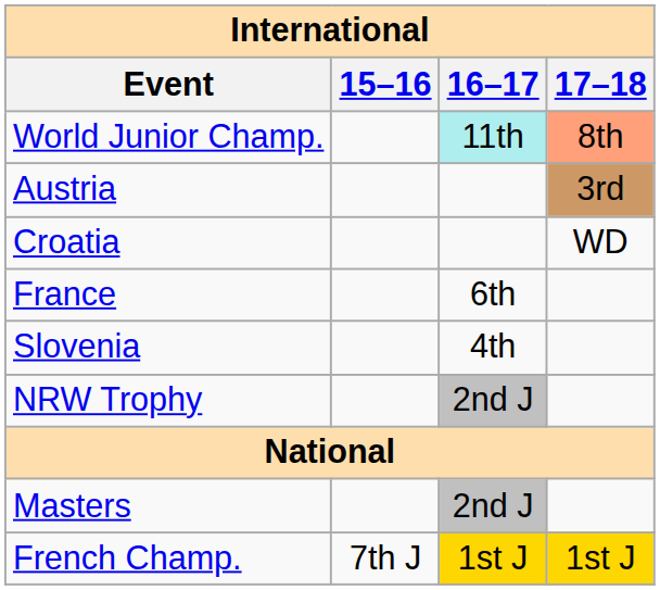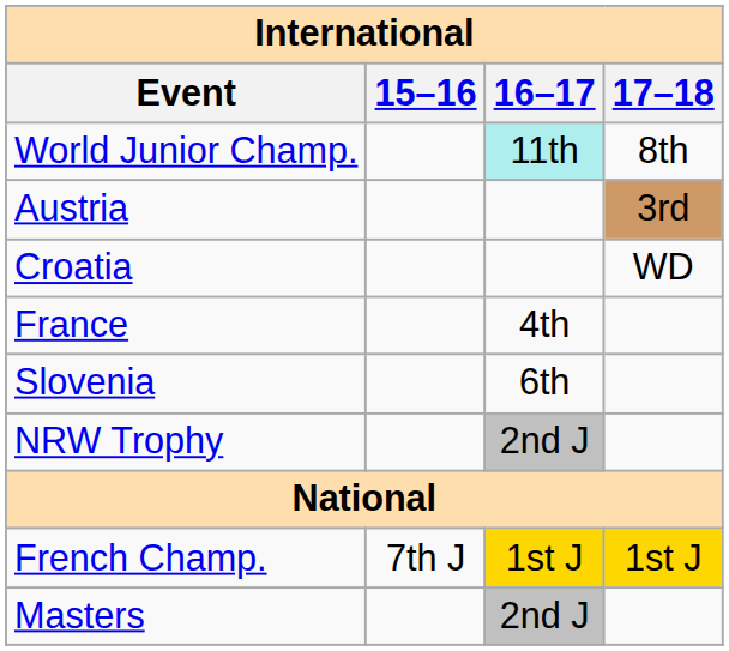 <table class="wikitable" style="text-align:center">
 <tr>
 <th style="background-color: #ffdead; " colspan=4 align=center>International</th>
 </tr>
 <tr>
 <th>Event</th>
 <th><a href='#'>15–16</a></th>
 <th><a href='#'>16–17</a></th>
 <th><a href='#'>17–18</a></th>
 </tr>
 <tr>
 <td align=left><a href='#'>World Junior Champ.</a></td>
 <td></td>
 <td style="background: paleturquoise;">11th</td>
-<td style="background: lightsalmon;">8th</td>
+<td>8th</td>
 </tr>
 <tr>
 <td align=left> <a href='#'>Austria</a></td>
 <td></td>
 <td></td>
 <td bgcolor=cc9966>3rd</td>
 </tr>
 <tr>
 <td align=left> <a href='#'>Croatia</a></td>
 <td></td>
 <td></td>
 <td>WD</td>
 </tr>
 <tr>
 <td align=left> <a href='#'>France</a></td>
 <td></td>
-<td>6th</td>
+<td>4th</td>
 <td></td>
 </tr>
 <tr>
 <td align=left> <a href='#'>Slovenia</a></td>
 <td></td>
-<td>4th</td>
+<td>6th</td>
 <td></td>
 </tr>
 <tr>
 <td align=left><a href='#'>NRW Trophy</a></td>
 <td></td>
 <td bgcolor=silver>2nd J</td>
 <td></td>
 </tr>
 <tr>
 <th style="background-color: #ffdead; " colspan=4 align=center>National</th>
 </tr>
 <tr>
+<td align=left><a href='#'>French Champ.</a></td>
+<td>7th J</td>
+<td bgcolor=gold>1st J</td>
+<td bgcolor=gold>1st J</td>
+</tr>
+<tr>
 <td align=left><a href='#'>Masters</a></td>
 <td></td>
 <td bgcolor=silver>2nd J</td>
 <td></td>
 </tr>
-<tr>
-<td align=left><a href='#'>French Champ.</a></td>
-<td>7th J</td>
-<td bgcolor=gold>1st J</td>
-<td bgcolor=gold>1st J</td>
-</tr>
 </table>
